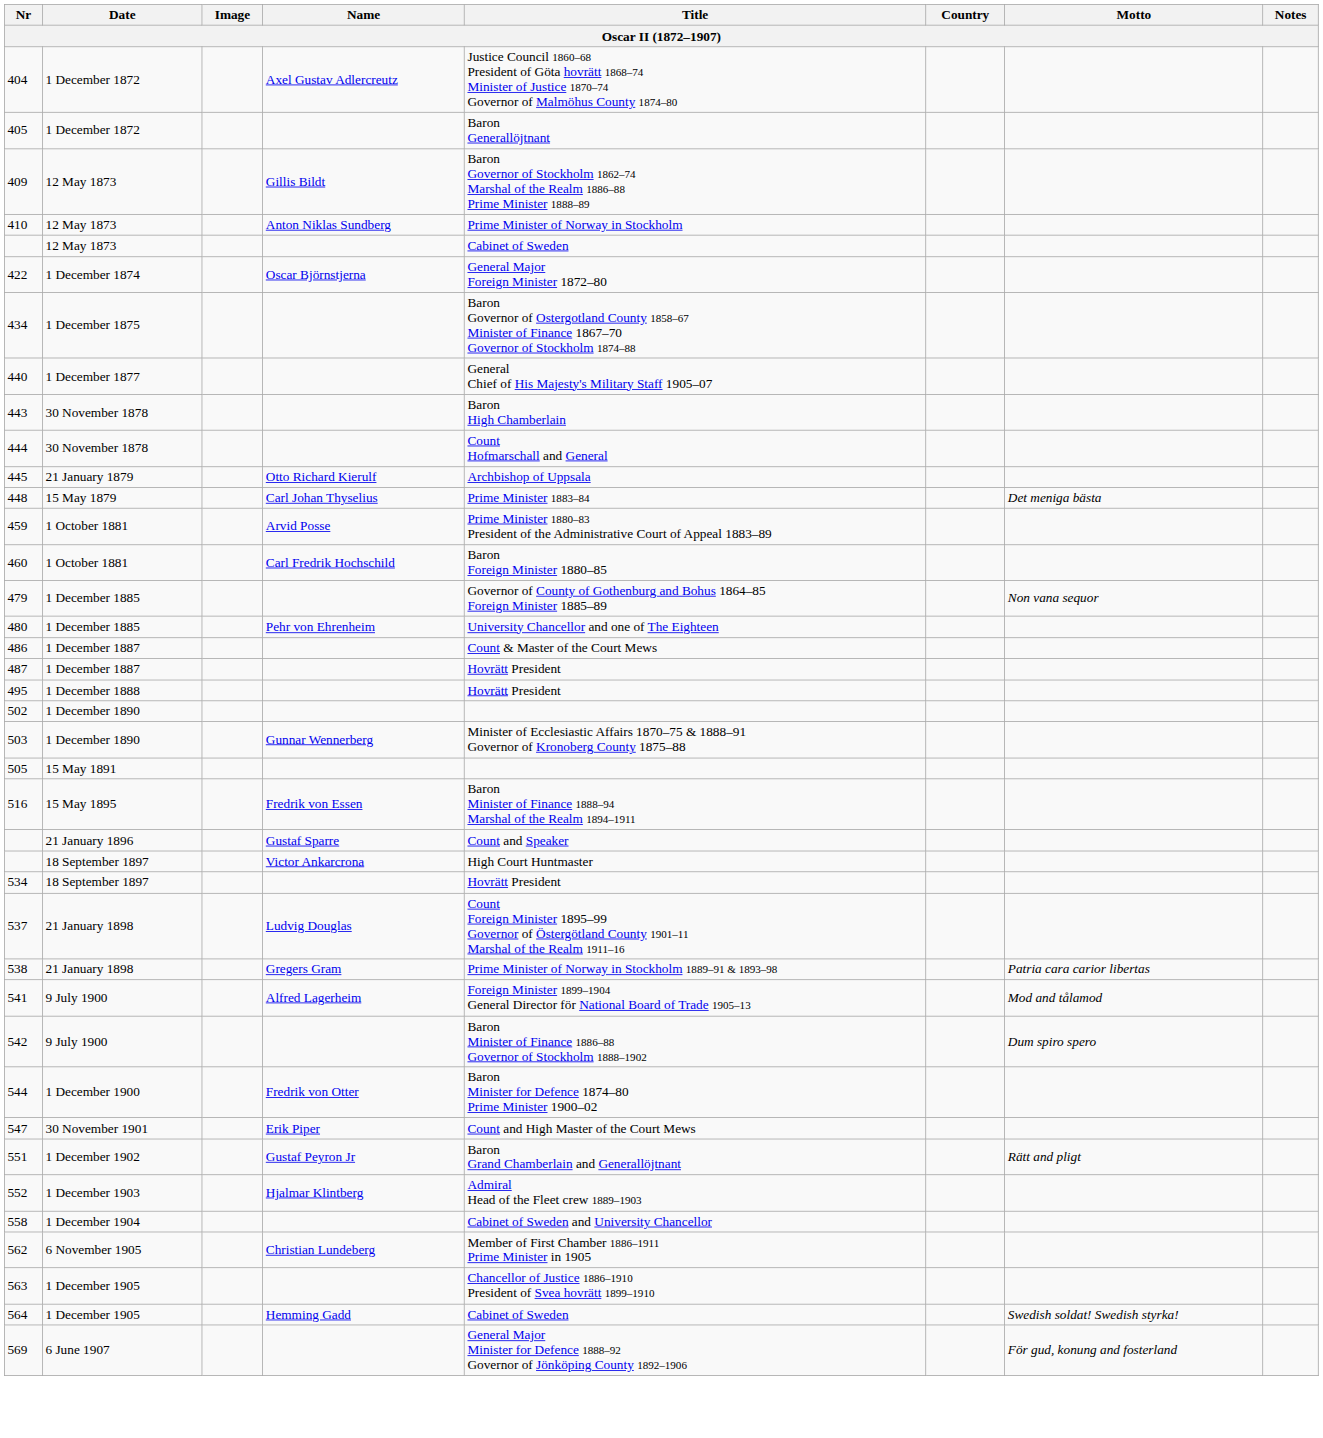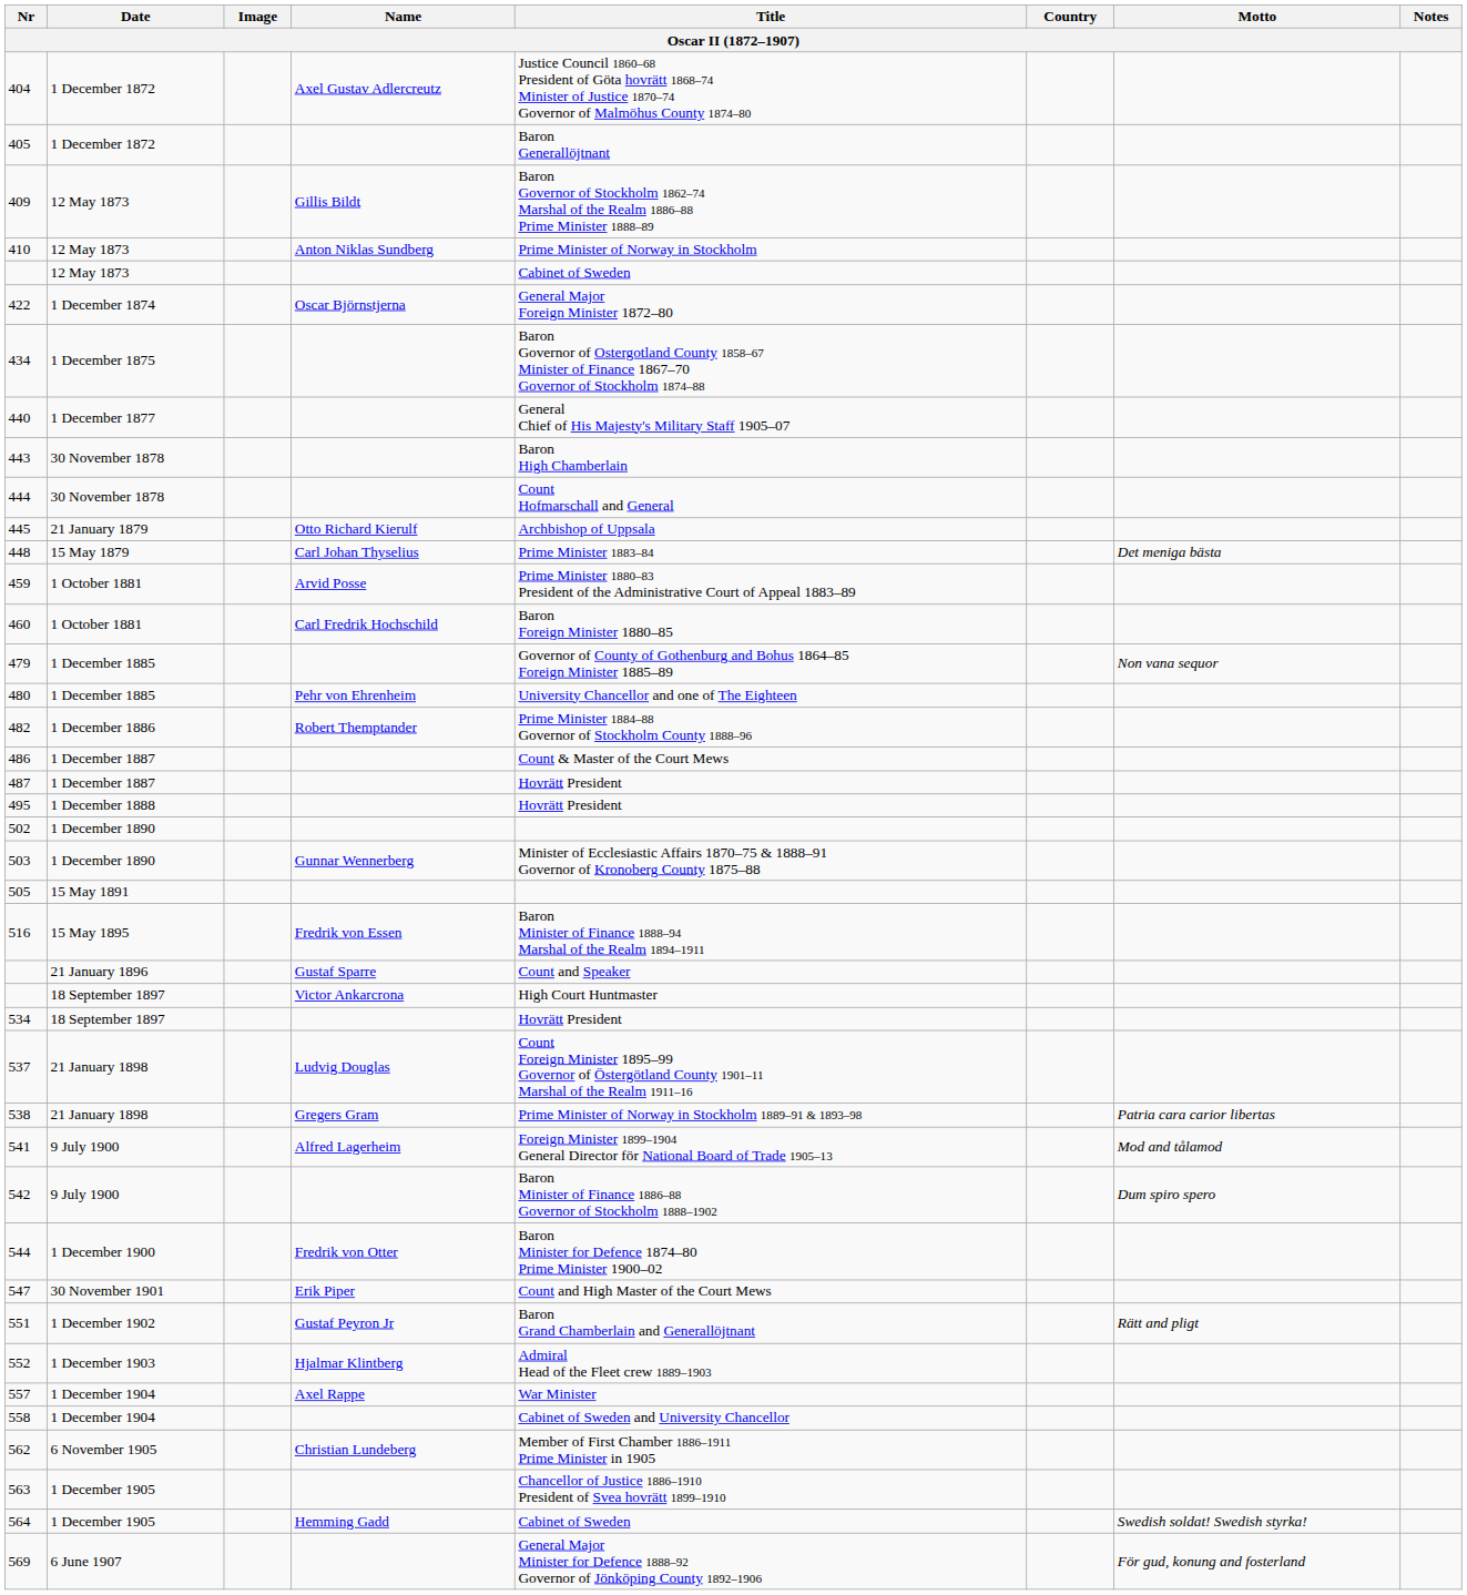 <table class="wikitable" width=100%>
 <tr>
 <th>Nr</th>
 <th>Date</th>
 <th>Image</th>
 <th>Name</th>
 <th>Title</th>
 <th>Country</th>
 <th>Motto</th>
 <th>Notes</th>
 </tr>
 <tr>
 <th colspan=8>Oscar II (1872–1907)</th>
 </tr>
 <tr>
 <td>404</td>
 <td>1 December 1872</td>
 <td></td>
 <td><a href='#'>Axel Gustav Adlercreutz</a></td>
 <td>Justice Council <small>1860–68</small><br>President of Göta <a href='#'>hovrätt</a> <small>1868–74</small><br><a href='#'>Minister of Justice</a> <small>1870–74</small><br>Governor of <a href='#'>Malmöhus County</a> <small>1874–80</small></td>
 <td></td>
 <td></td>
 <td></td>
 </tr>
 <tr>
 <td>405</td>
 <td>1 December 1872</td>
 <td></td>
 <td></td>
 <td>Baron<br><a href='#'>Generallöjtnant</a></td>
 <td></td>
 <td></td>
 <td></td>
 </tr>
 <tr>
 <td>409</td>
 <td>12 May 1873</td>
 <td></td>
 <td><a href='#'>Gillis Bildt</a></td>
 <td>Baron<br><a href='#'>Governor of Stockholm</a> <small>1862–74</small><br><a href='#'>Marshal of the Realm</a> <small>1886–88</small><br><a href='#'>Prime Minister</a> <small>1888–89</small></td>
 <td></td>
 <td></td>
 <td></td>
 </tr>
 <tr>
 <td>410</td>
 <td>12 May 1873</td>
 <td></td>
 <td><a href='#'>Anton Niklas Sundberg</a></td>
 <td><a href='#'>Prime Minister of Norway in Stockholm</a></td>
 <td></td>
 <td></td>
 <td></td>
 </tr>
 <tr>
 <td></td>
 <td>12 May 1873</td>
 <td></td>
 <td></td>
 <td><a href='#'>Cabinet of Sweden</a></td>
 <td></td>
 <td></td>
 <td></td>
 </tr>
 <tr>
 <td>422</td>
 <td>1 December 1874</td>
 <td></td>
 <td><a href='#'>Oscar Björnstjerna</a></td>
 <td><a href='#'>General Major</a><br><a href='#'>Foreign Minister</a> 1872–80</td>
 <td></td>
 <td></td>
 <td></td>
 </tr>
 <tr>
 <td>434</td>
 <td>1 December 1875</td>
 <td></td>
 <td></td>
 <td>Baron<br>Governor of <a href='#'>Ostergotland County</a> <small>1858–67</small><br><a href='#'>Minister of Finance</a> 1867–70<br><a href='#'>Governor of Stockholm</a> <small>1874–88</small></td>
 <td></td>
 <td></td>
 <td></td>
 </tr>
 <tr>
 <td>440</td>
 <td>1 December 1877</td>
 <td></td>
 <td></td>
 <td>General<br>Chief of <a href='#'>His Majesty's Military Staff</a> 1905–07</td>
 <td></td>
 <td></td>
 <td></td>
 </tr>
 <tr>
 <td>443</td>
 <td>30 November 1878</td>
 <td></td>
 <td></td>
 <td>Baron<br><a href='#'>High Chamberlain</a></td>
 <td></td>
 <td></td>
 <td></td>
 </tr>
 <tr>
 <td>444</td>
 <td>30 November 1878</td>
 <td></td>
 <td></td>
 <td><a href='#'>Count</a><br><a href='#'>Hofmarschall</a> and <a href='#'>General</a></td>
 <td></td>
 <td></td>
 <td></td>
 </tr>
 <tr>
 <td>445</td>
 <td>21 January 1879</td>
 <td></td>
 <td><a href='#'>Otto Richard Kierulf</a></td>
 <td><a href='#'>Archbishop of Uppsala</a></td>
 <td></td>
 <td></td>
 <td></td>
 </tr>
 <tr>
 <td>448</td>
 <td>15 May 1879</td>
 <td></td>
 <td><a href='#'>Carl Johan Thyselius</a></td>
 <td><a href='#'>Prime Minister</a> <small>1883–84</small></td>
 <td></td>
 <td><em>Det meniga bästa</em></td>
 <td></td>
 </tr>
 <tr>
 <td>459</td>
 <td>1 October 1881</td>
 <td></td>
 <td><a href='#'>Arvid Posse</a></td>
 <td><a href='#'>Prime Minister</a> <small>1880–83</small><br>President of the Administrative Court of Appeal 1883–89</td>
 <td></td>
 <td></td>
 <td></td>
 </tr>
 <tr>
 <td>460</td>
 <td>1 October 1881</td>
 <td></td>
 <td><a href='#'>Carl Fredrik Hochschild</a></td>
 <td>Baron<br><a href='#'>Foreign Minister</a> 1880–85</td>
 <td></td>
 <td></td>
 <td></td>
 </tr>
 <tr>
 <td>479</td>
 <td>1 December 1885</td>
 <td></td>
 <td></td>
 <td>Governor of <a href='#'>County of Gothenburg and Bohus</a> 1864–85<br><a href='#'>Foreign Minister</a> 1885–89</td>
 <td></td>
 <td><em>Non vana sequor</em></td>
 <td></td>
 </tr>
 <tr>
 <td>480</td>
 <td>1 December 1885</td>
 <td></td>
 <td><a href='#'>Pehr von Ehrenheim</a></td>
 <td><a href='#'>University Chancellor</a> and one of <a href='#'>The Eighteen</a></td>
+<td></td>
+<td></td>
+<td></td>
+</tr>
+<tr>
+<td>482</td>
+<td>1 December 1886</td>
+<td></td>
+<td><a href='#'>Robert Themptander</a></td>
+<td><a href='#'>Prime Minister</a> <small>1884–88</small><br>Governor of <a href='#'>Stockholm County</a> <small>1888–96</small></td>
 <td></td>
 <td></td>
 <td></td>
 </tr>
 <tr>
 <td>486</td>
 <td>1 December 1887</td>
 <td></td>
 <td></td>
 <td><a href='#'>Count</a> & Master of the Court Mews</td>
 <td></td>
 <td></td>
 <td></td>
 </tr>
 <tr>
 <td>487</td>
 <td>1 December 1887</td>
 <td></td>
 <td></td>
 <td><a href='#'>Hovrätt</a> President</td>
 <td></td>
 <td></td>
 <td></td>
 </tr>
 <tr>
 <td>495</td>
 <td>1 December 1888</td>
 <td></td>
 <td></td>
 <td><a href='#'>Hovrätt</a> President</td>
 <td></td>
 <td></td>
 <td></td>
 </tr>
 <tr>
 <td>502</td>
 <td>1 December 1890</td>
 <td></td>
 <td></td>
 <td></td>
 <td></td>
 <td></td>
 <td></td>
 </tr>
 <tr>
 <td>503</td>
 <td>1 December 1890</td>
 <td></td>
 <td><a href='#'>Gunnar Wennerberg</a></td>
 <td>Minister of Ecclesiastic Affairs 1870–75 & 1888–91<br>Governor of <a href='#'>Kronoberg County</a> 1875–88</td>
 <td></td>
 <td></td>
 <td></td>
 </tr>
 <tr>
 <td>505</td>
 <td>15 May 1891</td>
 <td></td>
 <td></td>
 <td></td>
 <td></td>
 <td></td>
 <td></td>
 </tr>
 <tr>
 <td>516</td>
 <td>15 May 1895</td>
 <td></td>
 <td><a href='#'>Fredrik von Essen</a></td>
 <td>Baron<br><a href='#'>Minister of Finance</a> <small>1888–94</small><br><a href='#'>Marshal of the Realm</a> <small>1894–1911</small></td>
 <td></td>
 <td></td>
 <td></td>
 </tr>
 <tr>
 <td></td>
 <td>21 January 1896</td>
 <td></td>
 <td><a href='#'>Gustaf Sparre</a></td>
 <td><a href='#'>Count</a> and <a href='#'>Speaker</a></td>
 <td></td>
 <td></td>
 <td></td>
 </tr>
 <tr>
 <td></td>
 <td>18 September 1897</td>
 <td></td>
 <td><a href='#'>Victor Ankarcrona</a></td>
 <td>High Court Huntmaster</td>
 <td></td>
 <td></td>
 <td></td>
 </tr>
 <tr>
 <td>534</td>
 <td>18 September 1897</td>
 <td></td>
 <td></td>
 <td><a href='#'>Hovrätt</a> President</td>
 <td></td>
 <td></td>
 <td></td>
 </tr>
 <tr>
 <td>537</td>
 <td>21 January 1898</td>
 <td></td>
 <td><a href='#'>Ludvig Douglas</a></td>
 <td><a href='#'>Count</a><br><a href='#'>Foreign Minister</a> 1895–99<br><a href='#'>Governor</a> of <a href='#'>Östergötland County</a> <small>1901–11</small><br><a href='#'>Marshal of the Realm</a> <small>1911–16</small></td>
 <td></td>
 <td></td>
 <td></td>
 </tr>
 <tr>
 <td>538</td>
 <td>21 January 1898</td>
 <td></td>
 <td><a href='#'>Gregers Gram</a></td>
 <td><a href='#'>Prime Minister of Norway in Stockholm</a> <small>1889–91 & 1893–98</small></td>
 <td></td>
 <td><em>Patria cara carior libertas</em></td>
 <td></td>
 </tr>
 <tr>
 <td>541</td>
 <td>9 July 1900</td>
 <td></td>
 <td><a href='#'>Alfred Lagerheim</a></td>
 <td><a href='#'>Foreign Minister</a> <small>1899–1904</small><br> General Director för <a href='#'>National Board of Trade</a> <small>1905–13</small></td>
 <td></td>
 <td><em>Mod and tålamod</em></td>
 <td></td>
 </tr>
 <tr>
 <td>542</td>
 <td>9 July 1900</td>
 <td></td>
 <td></td>
 <td>Baron<br><a href='#'>Minister of Finance</a> <small>1886–88</small><br> <a href='#'>Governor of Stockholm</a> <small>1888–1902</small></td>
 <td></td>
 <td><em>Dum spiro spero</em></td>
 <td></td>
 </tr>
 <tr>
 <td>544</td>
 <td>1 December 1900</td>
 <td></td>
 <td><a href='#'>Fredrik von Otter</a></td>
 <td>Baron<br><a href='#'>Minister for Defence</a> 1874–80<br><a href='#'>Prime Minister</a> 1900–02</td>
 <td></td>
 <td></td>
 <td></td>
 </tr>
 <tr>
 <td>547</td>
 <td>30 November 1901</td>
 <td></td>
 <td><a href='#'>Erik Piper</a></td>
 <td><a href='#'>Count</a> and High Master of the Court Mews</td>
 <td></td>
 <td></td>
 <td></td>
 </tr>
 <tr>
 <td>551</td>
 <td>1 December 1902</td>
 <td></td>
 <td><a href='#'>Gustaf Peyron Jr</a></td>
 <td>Baron<br><a href='#'>Grand Chamberlain</a> and <a href='#'>Generallöjtnant</a></td>
 <td></td>
 <td><em>Rätt and pligt</em></td>
 <td></td>
 </tr>
 <tr>
 <td>552</td>
 <td>1 December 1903</td>
 <td></td>
 <td><a href='#'>Hjalmar Klintberg</a></td>
 <td><a href='#'>Admiral</a><br>Head of the Fleet crew <small>1889–1903</small></td>
 <td></td>
 <td></td>
 <td></td>
 </tr>
 <tr>
+<td>557</td>
+<td>1 December 1904</td>
+<td></td>
+<td><a href='#'>Axel Rappe</a></td>
+<td><a href='#'>War Minister</a></td>
+<td></td>
+<td></td>
+<td></td>
+</tr>
+<tr>
 <td>558</td>
 <td>1 December 1904</td>
 <td></td>
 <td></td>
 <td><a href='#'>Cabinet of Sweden</a> and <a href='#'>University Chancellor</a></td>
 <td></td>
 <td></td>
 <td></td>
 </tr>
 <tr>
 <td>562</td>
 <td>6 November 1905</td>
 <td></td>
 <td><a href='#'>Christian Lundeberg</a></td>
 <td>Member of First Chamber <small>1886–1911</small><br><a href='#'>Prime Minister</a> in 1905</td>
 <td></td>
 <td></td>
 <td></td>
 </tr>
 <tr>
 <td>563</td>
 <td>1 December 1905</td>
 <td></td>
 <td></td>
 <td><a href='#'>Chancellor of Justice</a> <small>1886–1910</small><br>President of <a href='#'>Svea hovrätt</a> <small>1899–1910</small></td>
 <td></td>
 <td></td>
 <td></td>
 </tr>
 <tr>
 <td>564</td>
 <td>1 December 1905</td>
 <td></td>
 <td><a href='#'>Hemming Gadd</a></td>
 <td><a href='#'>Cabinet of Sweden</a></td>
 <td></td>
 <td><em>Swedish soldat! Swedish styrka!</em></td>
 <td></td>
 </tr>
 <tr>
 <td>569</td>
 <td>6 June 1907</td>
 <td></td>
 <td></td>
 <td><a href='#'>General Major</a><br><a href='#'>Minister for Defence</a> <small>1888–92</small><br> Governor of <a href='#'>Jönköping County</a> <small>1892–1906</small></td>
 <td></td>
 <td><em>För gud, konung and fosterland</em></td>
 <td></td>
 </tr>
 </table>
